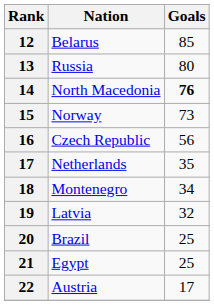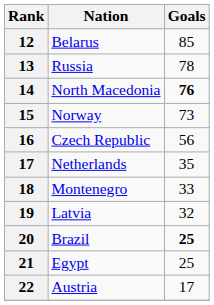 <table class="wikitable">
 <tr>
 <th>Rank</th>
 <th>Nation</th>
 <th>Goals</th>
 </tr>
 <tr>
 <th>12</th>
 <td> <a href='#'>Belarus</a></td>
 <td align="center">85</td>
 </tr>
 <tr>
 <th>13</th>
 <td> <a href='#'>Russia</a></td>
-<td align="center">80</td>
+<td align="center">78</td>
 </tr>
 <tr>
 <th>14</th>
 <td> <a href='#'>North Macedonia</a></td>
 <td align="center"><strong>76</strong></td>
 </tr>
 <tr>
 <th>15</th>
 <td> <a href='#'>Norway</a></td>
 <td align="center">73</td>
 </tr>
 <tr>
 <th>16</th>
 <td> <a href='#'>Czech Republic</a></td>
 <td align="center">56</td>
 </tr>
 <tr>
 <th>17</th>
 <td> <a href='#'>Netherlands</a></td>
 <td align="center">35</td>
 </tr>
 <tr>
 <th>18</th>
 <td> <a href='#'>Montenegro</a></td>
-<td align="center">34</td>
+<td align="center">33</td>
 </tr>
 <tr>
 <th>19</th>
 <td> <a href='#'>Latvia</a></td>
 <td align="center">32</td>
 </tr>
 <tr>
 <th>20</th>
 <td> <a href='#'>Brazil</a></td>
-<td align="center">25</td>
+<td align="center"><strong>25</strong></td>
 </tr>
 <tr>
 <th>21</th>
 <td> <a href='#'>Egypt</a></td>
 <td align="center">25</td>
 </tr>
 <tr>
 <th>22</th>
 <td> <a href='#'>Austria</a></td>
 <td align="center">17</td>
 </tr>
 <tr>
 </tr>
 </table>
